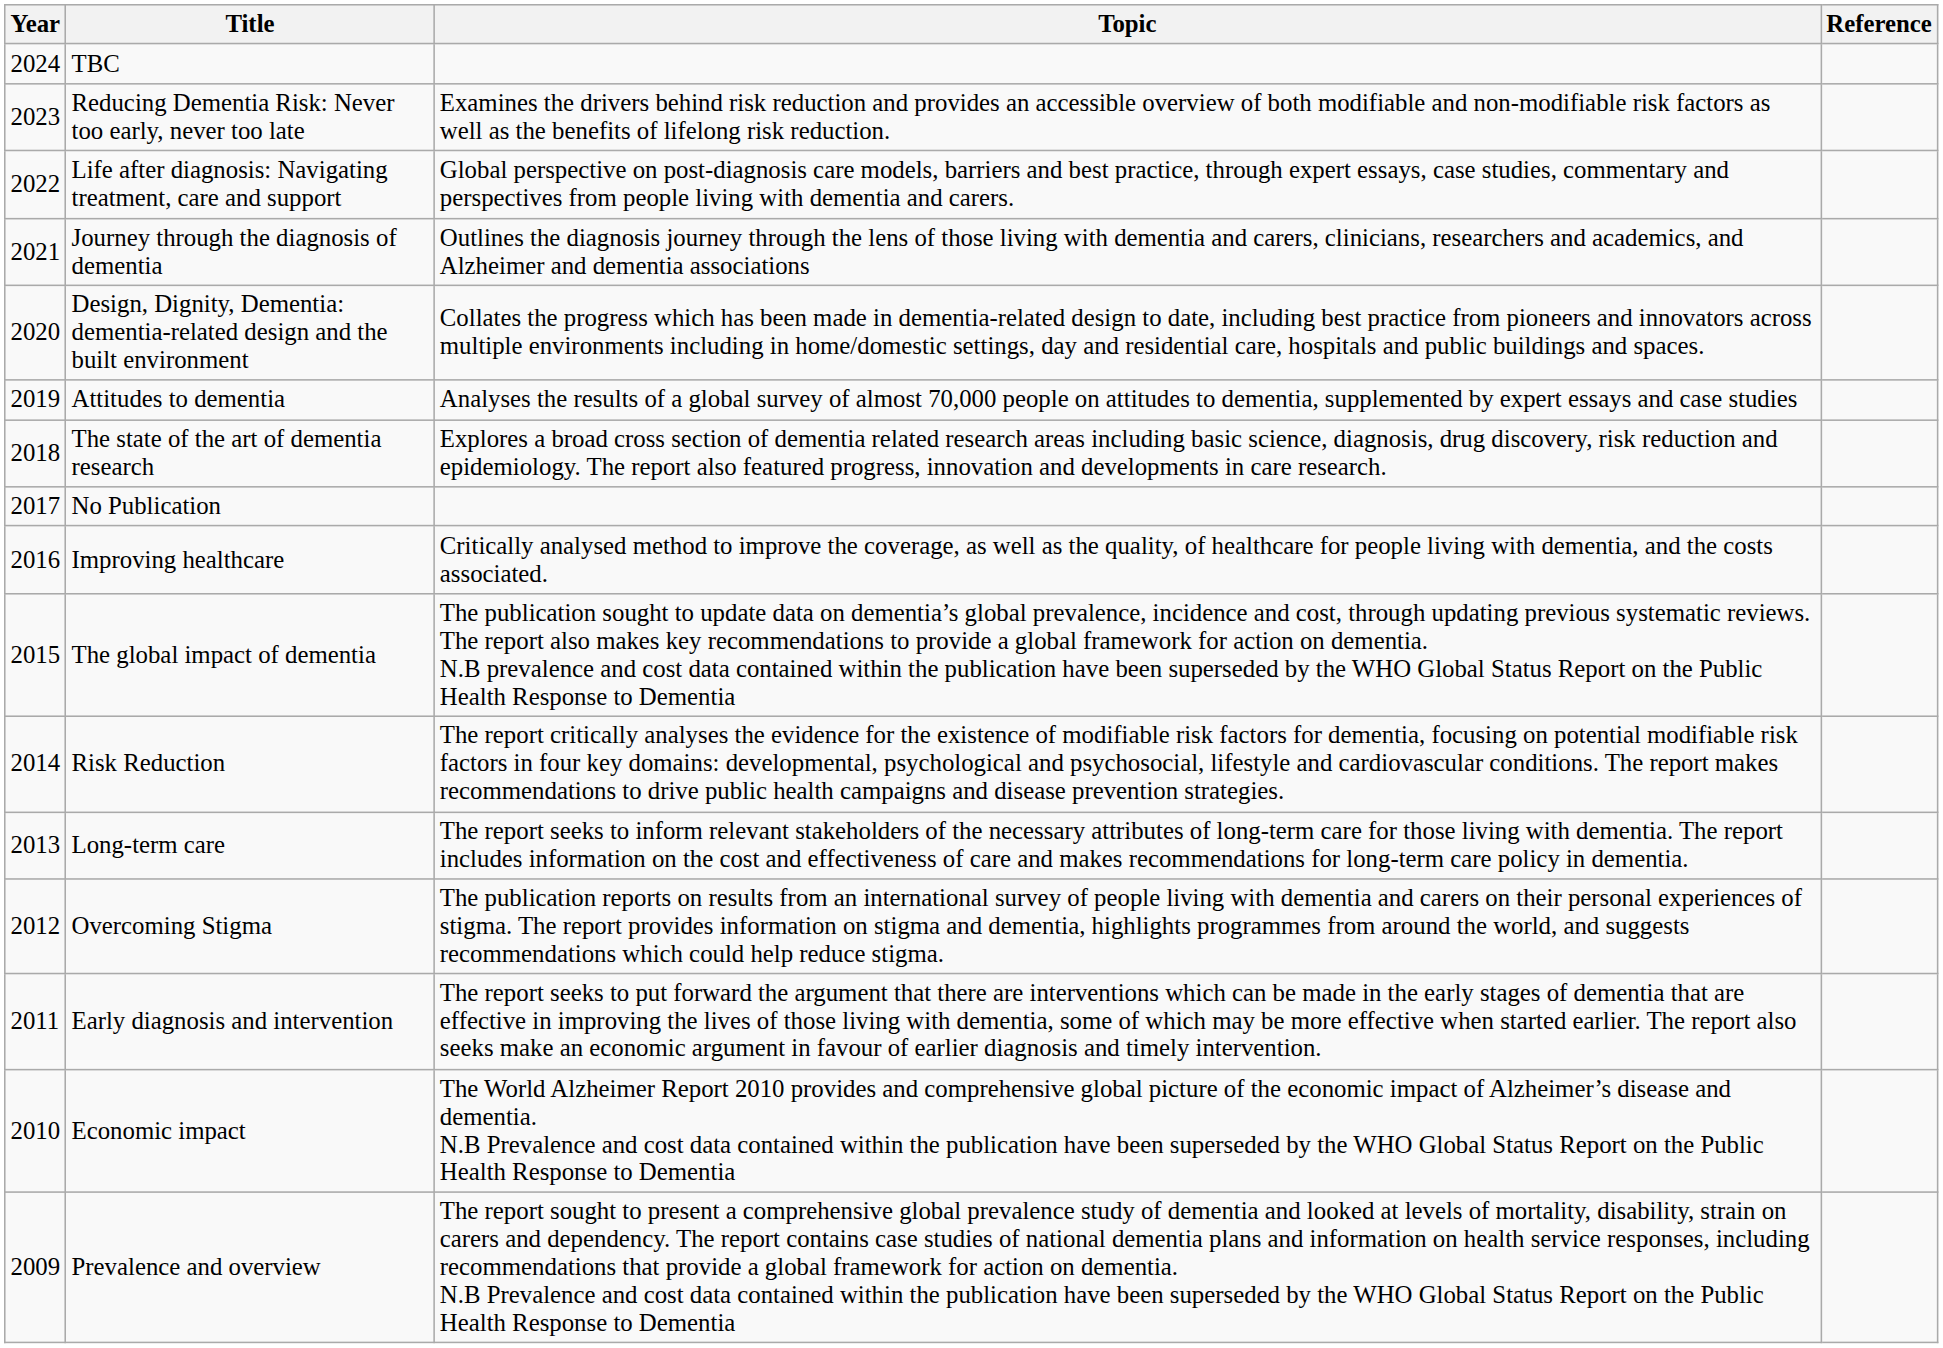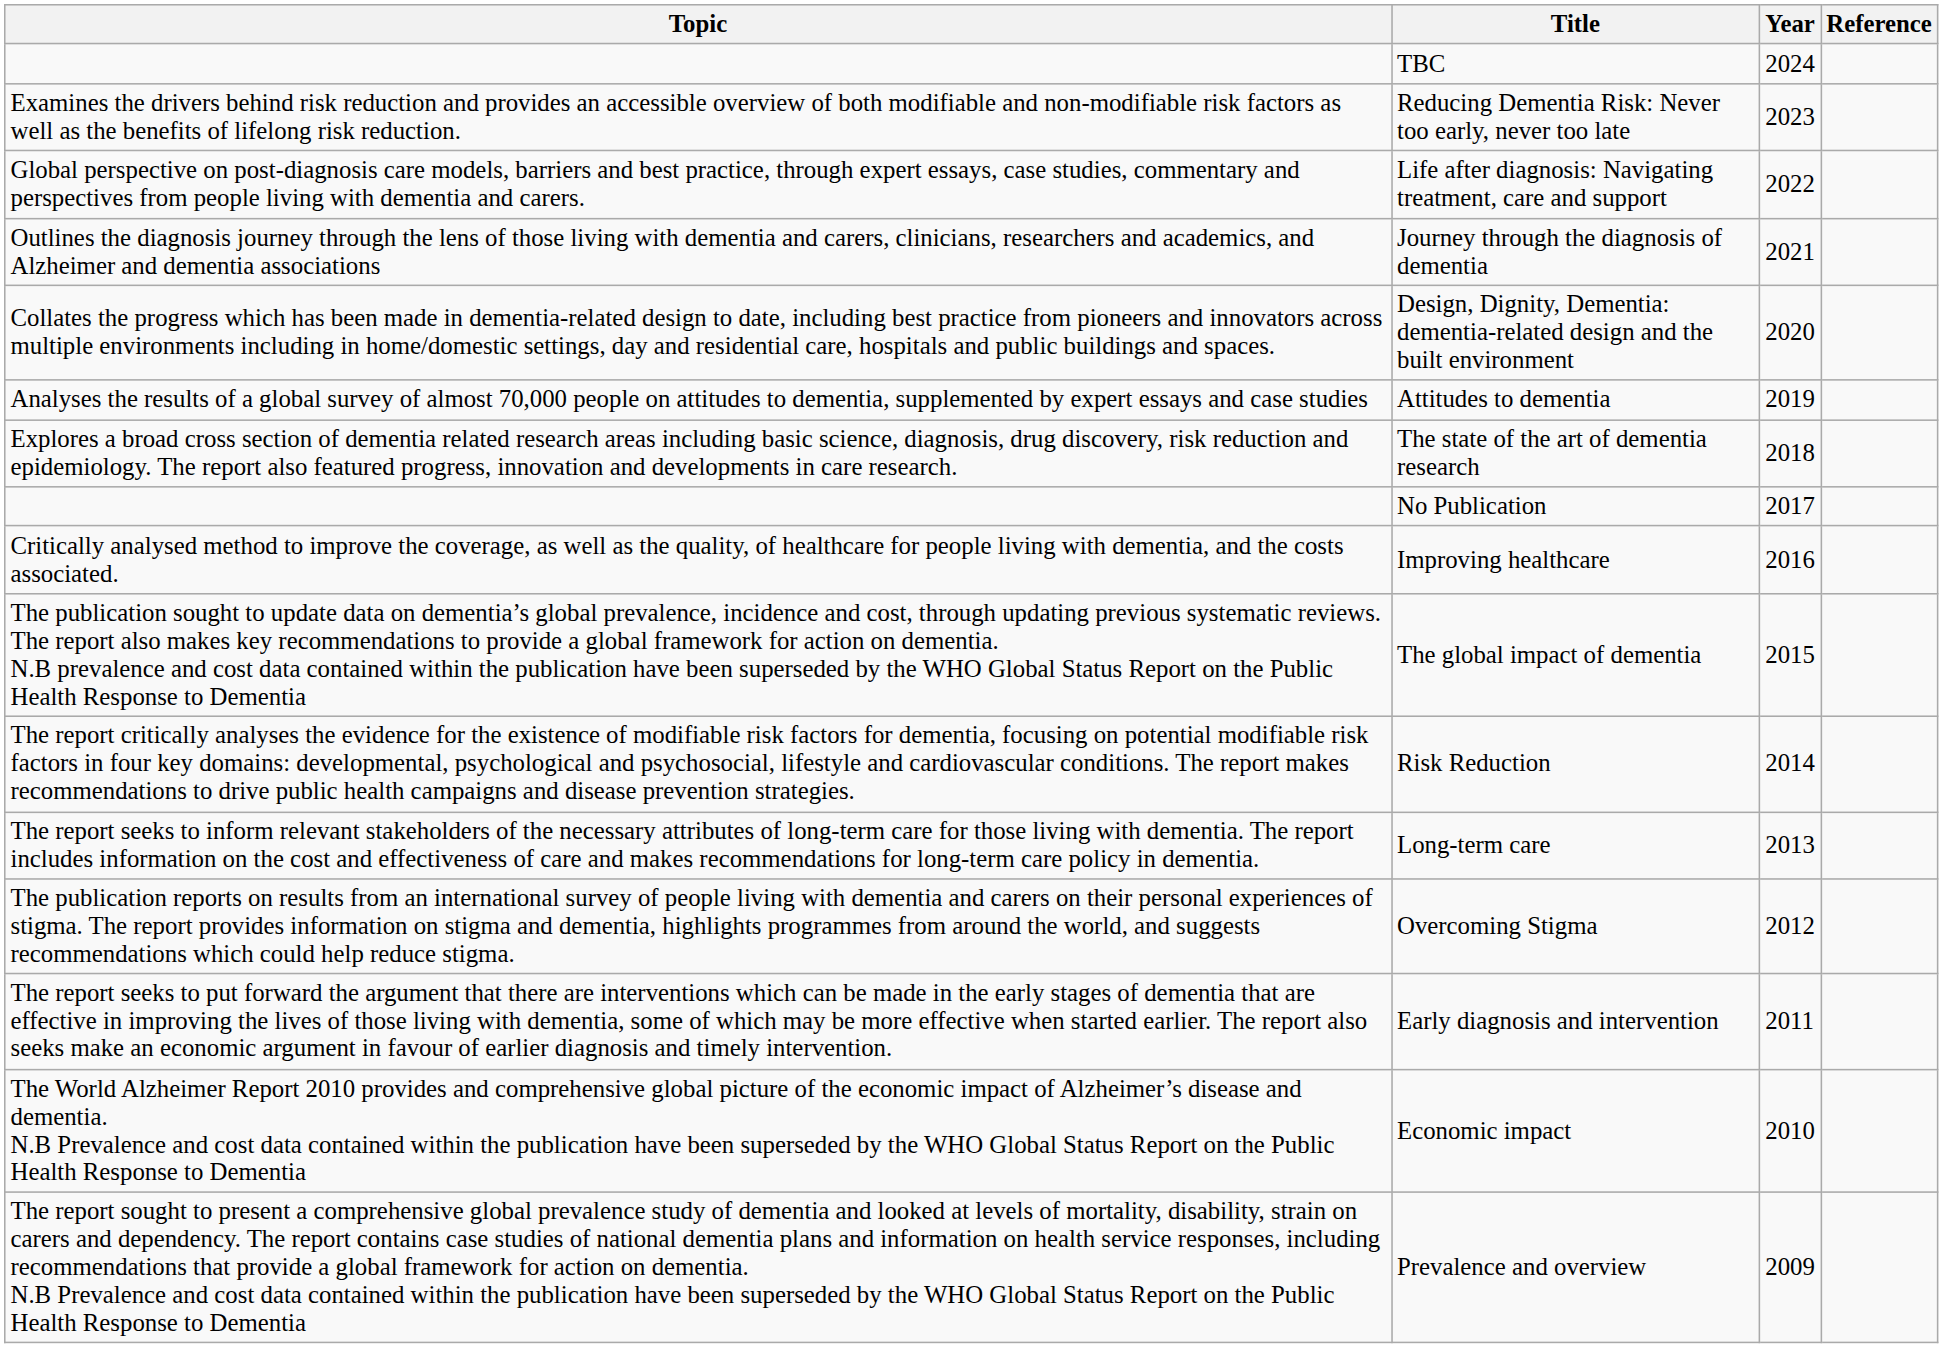 <table class="wikitable">
 <tr>
+<th>Topic</th>
+<th>Title</th>
 <th>Year</th>
-<th>Title</th>
-<th>Topic</th>
 <th>Reference</th>
 </tr>
 <tr>
+<td></td>
+<td>TBC</td>
 <td>2024</td>
-<td>TBC</td>
-<td></td>
 <td></td>
 </tr>
 <tr>
+<td>Examines the drivers behind risk reduction and provides an accessible overview of both modifiable and non-modifiable risk factors as well as the benefits of lifelong risk reduction.</td>
+<td>Reducing Dementia Risk: Never too early, never too late</td>
 <td>2023</td>
-<td>Reducing Dementia Risk: Never too early, never too late</td>
-<td>Examines the drivers behind risk reduction and provides an accessible overview of both modifiable and non-modifiable risk factors as well as the benefits of lifelong risk reduction.</td>
 <td></td>
 </tr>
 <tr>
+<td>Global perspective on post-diagnosis care models, barriers and best practice, through expert essays, case studies, commentary and perspectives from people living with dementia and carers.</td>
+<td>Life after diagnosis: Navigating treatment, care and support</td>
 <td>2022</td>
-<td>Life after diagnosis: Navigating treatment, care and support</td>
-<td>Global perspective on post-diagnosis care models, barriers and best practice, through expert essays, case studies, commentary and perspectives from people living with dementia and carers.</td>
 <td></td>
 </tr>
 <tr>
+<td>Outlines the diagnosis journey through the lens of those living with dementia and carers, clinicians, researchers and academics, and Alzheimer and dementia associations</td>
+<td>Journey through the diagnosis of dementia</td>
 <td>2021</td>
-<td>Journey through the diagnosis of dementia</td>
-<td>Outlines the diagnosis journey through the lens of those living with dementia and carers, clinicians, researchers and academics, and Alzheimer and dementia associations</td>
 <td></td>
 </tr>
 <tr>
+<td>Collates the progress which has been made in dementia-related design to date, including best practice from pioneers and innovators across multiple environments including in home/domestic settings, day and residential care, hospitals and public buildings and spaces.</td>
+<td>Design, Dignity, Dementia: dementia-related design and the built environment</td>
 <td>2020</td>
-<td>Design, Dignity, Dementia: dementia-related design and the built environment</td>
-<td>Collates the progress which has been made in dementia-related design to date, including best practice from pioneers and innovators across multiple environments including in home/domestic settings, day and residential care, hospitals and public buildings and spaces.</td>
 <td></td>
 </tr>
 <tr>
+<td>Analyses the results of a global survey of almost 70,000 people on attitudes to dementia, supplemented by expert essays and case studies</td>
+<td>Attitudes to dementia</td>
 <td>2019</td>
-<td>Attitudes to dementia</td>
-<td>Analyses the results of a global survey of almost 70,000 people on attitudes to dementia, supplemented by expert essays and case studies</td>
 <td></td>
 </tr>
 <tr>
+<td>Explores a broad cross section of dementia related research areas including basic science, diagnosis, drug discovery, risk reduction and epidemiology. The report also featured progress, innovation and developments in care research.</td>
+<td>The state of the art of dementia research</td>
 <td>2018</td>
-<td>The state of the art of dementia research</td>
-<td>Explores a broad cross section of dementia related research areas including basic science, diagnosis, drug discovery, risk reduction and epidemiology. The report also featured progress, innovation and developments in care research.</td>
 <td></td>
 </tr>
 <tr>
+<td></td>
+<td>No  Publication</td>
 <td>2017</td>
-<td>No  Publication</td>
-<td></td>
 <td></td>
 </tr>
 <tr>
+<td>Critically analysed method to improve the coverage, as well as the quality, of healthcare for people living with dementia, and the costs associated.</td>
+<td>Improving healthcare</td>
 <td>2016</td>
-<td>Improving healthcare</td>
-<td>Critically analysed method to improve the coverage, as well as the quality, of healthcare for people living with dementia, and the costs associated.</td>
 <td></td>
 </tr>
 <tr>
+<td>The  publication sought to update data on dementia’s global prevalence, incidence and cost, through updating previous systematic reviews. The report also makes key recommendations to provide a global framework for action on dementia.<br>N.B prevalence and cost data contained within the publication have been superseded by the WHO Global Status Report on the Public Health Response to Dementia </td>
+<td>The global impact of dementia</td>
 <td>2015</td>
-<td>The global impact of dementia</td>
-<td>The  publication sought to update data on dementia’s global prevalence, incidence and cost, through updating previous systematic reviews. The report also makes key recommendations to provide a global framework for action on dementia.<br>N.B prevalence and cost data contained within the publication have been superseded by the WHO Global Status Report on the Public Health Response to Dementia </td>
 <td></td>
 </tr>
 <tr>
+<td>The report  critically analyses the evidence for the existence of modifiable risk factors  for dementia, focusing on potential modifiable risk factors in four key domains: developmental, psychological and psychosocial, lifestyle and cardiovascular conditions. The report makes recommendations to drive public  health campaigns and disease prevention strategies.</td>
+<td>Risk Reduction</td>
 <td>2014</td>
-<td>Risk Reduction</td>
-<td>The report  critically analyses the evidence for the existence of modifiable risk factors  for dementia, focusing on potential modifiable risk factors in four key domains: developmental, psychological and psychosocial, lifestyle and cardiovascular conditions. The report makes recommendations to drive public  health campaigns and disease prevention strategies.</td>
 <td></td>
 </tr>
 <tr>
+<td>The report seeks to inform relevant stakeholders of the necessary attributes of  long-term care for those living with dementia. The report includes information on the cost and effectiveness of care and makes recommendations  for long-term care policy in dementia.</td>
+<td>Long-term care</td>
 <td>2013</td>
-<td>Long-term care</td>
-<td>The report seeks to inform relevant stakeholders of the necessary attributes of  long-term care for those living with dementia. The report includes information on the cost and effectiveness of care and makes recommendations  for long-term care policy in dementia.</td>
 <td></td>
 </tr>
 <tr>
+<td>The  publication reports on results from an international survey of people living  with dementia and carers on their personal experiences of stigma. The report  provides information on stigma and dementia, highlights programmes from  around the world, and suggests recommendations which could help reduce  stigma.</td>
+<td>Overcoming Stigma</td>
 <td>2012</td>
-<td>Overcoming Stigma</td>
-<td>The  publication reports on results from an international survey of people living  with dementia and carers on their personal experiences of stigma. The report  provides information on stigma and dementia, highlights programmes from  around the world, and suggests recommendations which could help reduce  stigma.</td>
 <td></td>
 </tr>
 <tr>
+<td>The report seeks to put forward the argument that there are interventions which can be made in the early stages of dementia that are effective in improving the lives of those living with dementia, some of which may be more effective when started earlier. The report also seeks make an economic argument in favour of  earlier diagnosis and timely intervention.</td>
+<td>Early diagnosis and intervention</td>
 <td>2011</td>
-<td>Early diagnosis and intervention</td>
-<td>The report seeks to put forward the argument that there are interventions which can be made in the early stages of dementia that are effective in improving the lives of those living with dementia, some of which may be more effective when started earlier. The report also seeks make an economic argument in favour of  earlier diagnosis and timely intervention.</td>
 <td></td>
 </tr>
 <tr>
+<td>The World Alzheimer Report 2010 provides and comprehensive global picture of the economic impact of Alzheimer’s disease and dementia.<br>N.B  Prevalence and cost data contained within the publication have been superseded by the WHO Global Status Report on the Public Health Response to Dementia </td>
+<td>Economic impact</td>
 <td>2010</td>
-<td>Economic impact</td>
-<td>The World Alzheimer Report 2010 provides and comprehensive global picture of the economic impact of Alzheimer’s disease and dementia.<br>N.B  Prevalence and cost data contained within the publication have been superseded by the WHO Global Status Report on the Public Health Response to Dementia </td>
 <td></td>
 </tr>
 <tr>
+<td>The report sought to present a comprehensive global prevalence study of dementia and looked at levels of mortality, disability, strain on carers and dependency. The report contains case studies of national dementia plans and information on health service responses, including recommendations that provide a global framework for action on dementia.<br>N.B Prevalence and cost data contained within the publication have been superseded by the WHO Global Status Report on the Public Health Response to Dementia </td>
+<td>Prevalence and overview</td>
 <td>2009</td>
-<td>Prevalence and overview</td>
-<td>The report sought to present a comprehensive global prevalence study of dementia and looked at levels of mortality, disability, strain on carers and dependency. The report contains case studies of national dementia plans and information on health service responses, including recommendations that provide a global framework for action on dementia.<br>N.B Prevalence and cost data contained within the publication have been superseded by the WHO Global Status Report on the Public Health Response to Dementia </td>
 <td></td>
 </tr>
 </table>
